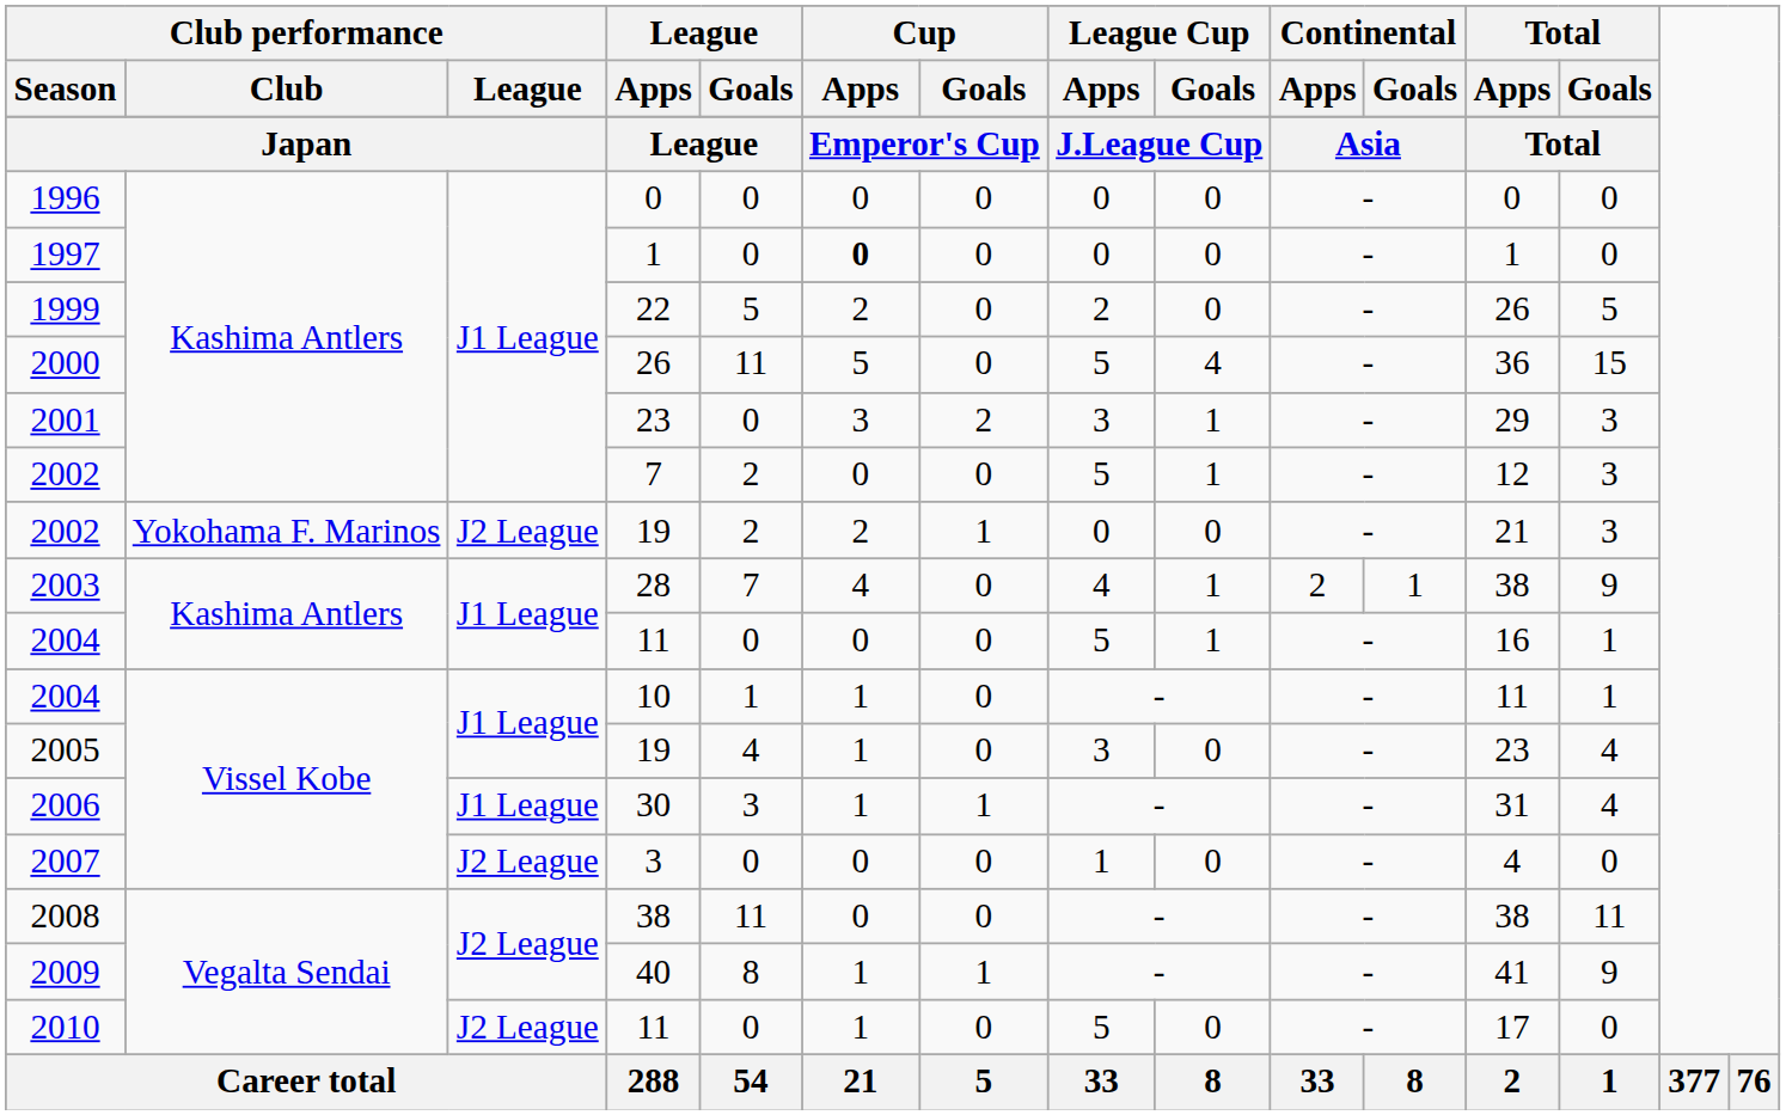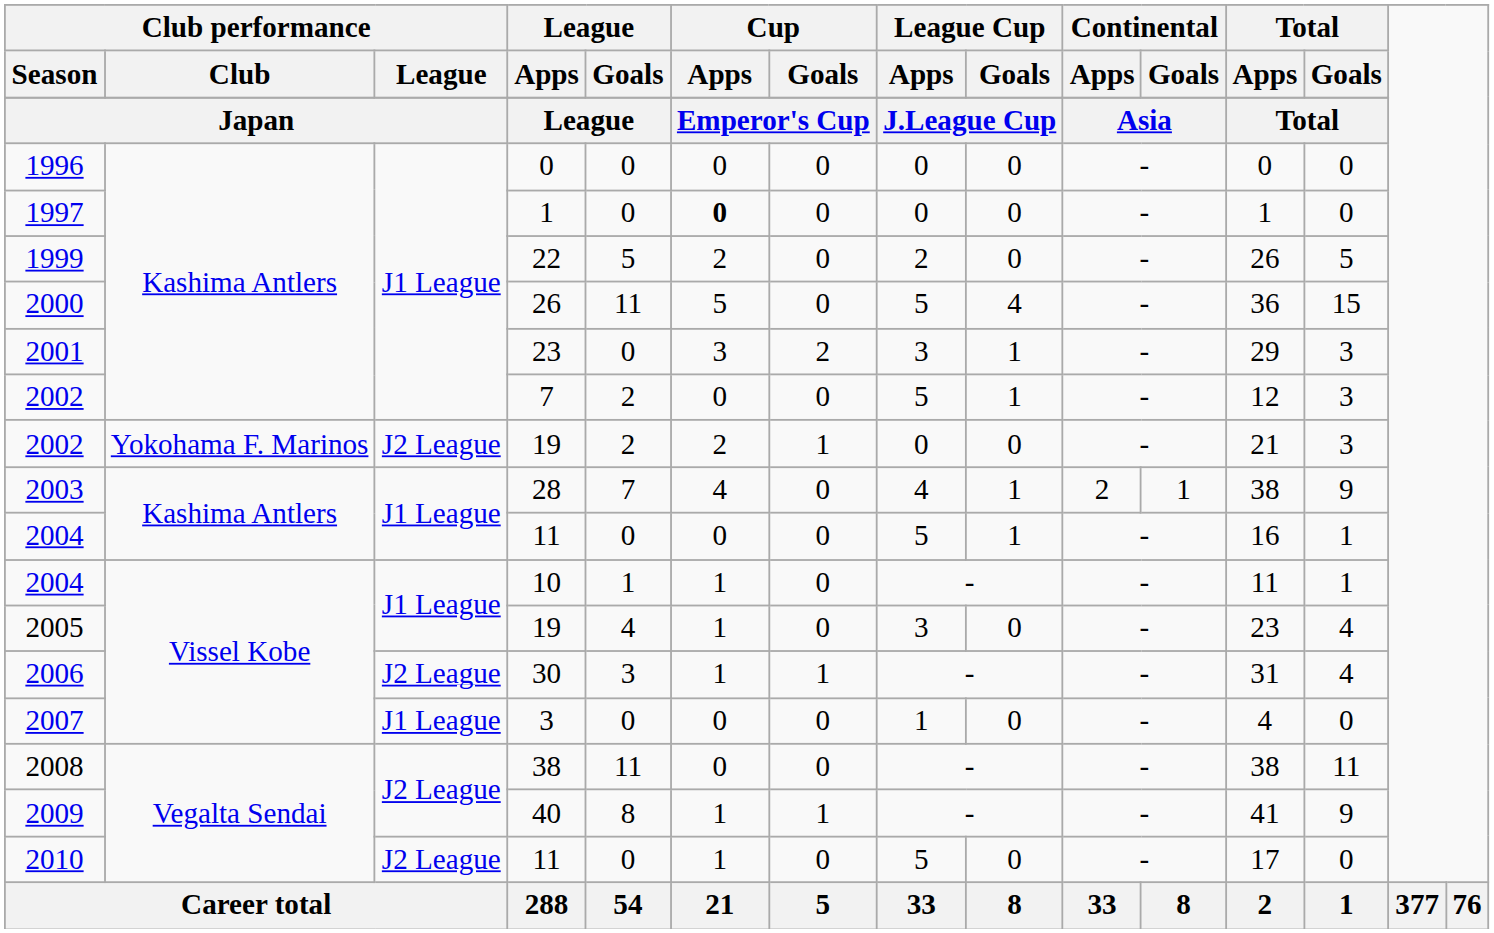 <table class="wikitable" style="text-align:center">
 <tr>
 <th colspan=3>Club performance</th>
 <th colspan=2>League</th>
 <th colspan=2>Cup</th>
 <th colspan=2>League Cup</th>
 <th colspan=2>Continental</th>
 <th colspan=2>Total</th>
 </tr>
 <tr>
 <th>Season</th>
 <th>Club</th>
 <th>League</th>
 <th>Apps</th>
 <th>Goals</th>
 <th>Apps</th>
 <th>Goals</th>
 <th>Apps</th>
 <th>Goals</th>
 <th>Apps</th>
 <th>Goals</th>
 <th>Apps</th>
 <th>Goals</th>
 </tr>
 <tr>
 </tr>
 <tr>
 <th colspan=3>Japan</th>
 <th colspan=2>League</th>
 <th colspan=2><a href='#'>Emperor's Cup</a></th>
 <th colspan=2><a href='#'>J.League Cup</a></th>
 <th colspan=2><a href='#'>Asia</a></th>
 <th colspan=2>Total</th>
 </tr>
 <tr>
 <td><a href='#'>1996</a></td>
 <td rowspan="6"><a href='#'>Kashima Antlers</a></td>
 <td rowspan="6"><a href='#'>J1 League</a></td>
 <td>0</td>
 <td>0</td>
 <td>0</td>
 <td>0</td>
 <td>0</td>
 <td>0</td>
 <td colspan="2">-</td>
 <td>0</td>
 <td>0</td>
 </tr>
 <tr>
 <td><a href='#'>1997</a></td>
 <td>1</td>
 <td>0</td>
 <td><strong>0</strong></td>
 <td>0</td>
 <td>0</td>
 <td>0</td>
 <td colspan="2">-</td>
 <td>1</td>
 <td>0</td>
 </tr>
 <tr>
 <td><a href='#'>1999</a></td>
 <td>22</td>
 <td>5</td>
 <td>2</td>
 <td>0</td>
 <td>2</td>
 <td>0</td>
 <td colspan="2">-</td>
 <td>26</td>
 <td>5</td>
 </tr>
 <tr>
 <td><a href='#'>2000</a></td>
 <td>26</td>
 <td>11</td>
 <td>5</td>
 <td>0</td>
 <td>5</td>
 <td>4</td>
 <td colspan="2">-</td>
 <td>36</td>
 <td>15</td>
 </tr>
 <tr>
 <td><a href='#'>2001</a></td>
 <td>23</td>
 <td>0</td>
 <td>3</td>
 <td>2</td>
 <td>3</td>
 <td>1</td>
 <td colspan="2">-</td>
 <td>29</td>
 <td>3</td>
 </tr>
 <tr>
 <td><a href='#'>2002</a></td>
 <td>7</td>
 <td>2</td>
 <td>0</td>
 <td>0</td>
 <td>5</td>
 <td>1</td>
 <td colspan="2">-</td>
 <td>12</td>
 <td>3</td>
 </tr>
 <tr>
 <td><a href='#'>2002</a></td>
 <td><a href='#'>Yokohama F. Marinos</a></td>
 <td><a href='#'>J2 League</a></td>
 <td>19</td>
 <td>2</td>
 <td>2</td>
 <td>1</td>
 <td>0</td>
 <td>0</td>
 <td colspan="2">-</td>
 <td>21</td>
 <td>3</td>
 </tr>
 <tr>
 <td><a href='#'>2003</a></td>
 <td rowspan="2"><a href='#'>Kashima Antlers</a></td>
 <td rowspan="2"><a href='#'>J1 League</a></td>
 <td>28</td>
 <td>7</td>
 <td>4</td>
 <td>0</td>
 <td>4</td>
 <td>1</td>
 <td>2</td>
 <td>1</td>
 <td>38</td>
 <td>9</td>
 </tr>
 <tr>
 <td><a href='#'>2004</a></td>
 <td>11</td>
 <td>0</td>
 <td>0</td>
 <td>0</td>
 <td>5</td>
 <td>1</td>
 <td colspan="2">-</td>
 <td>16</td>
 <td>1</td>
 </tr>
 <tr>
 <td><a href='#'>2004</a></td>
 <td rowspan="4"><a href='#'>Vissel Kobe</a></td>
 <td rowspan="2"><a href='#'>J1 League</a></td>
 <td>10</td>
 <td>1</td>
 <td>1</td>
 <td>0</td>
 <td colspan="2">-</td>
 <td colspan="2">-</td>
 <td>11</td>
 <td>1</td>
 </tr>
 <tr>
 <td>2005</td>
 <td>19</td>
 <td>4</td>
 <td>1</td>
 <td>0</td>
 <td>3</td>
 <td>0</td>
 <td colspan="2">-</td>
 <td>23</td>
 <td>4</td>
 </tr>
 <tr>
 <td><a href='#'>2006</a></td>
-<td><a href='#'>J1 League</a></td>
+<td><a href='#'>J2 League</a></td>
 <td>30</td>
 <td>3</td>
 <td>1</td>
 <td>1</td>
 <td colspan="2">-</td>
 <td colspan="2">-</td>
 <td>31</td>
 <td>4</td>
 </tr>
 <tr>
 <td><a href='#'>2007</a></td>
-<td><a href='#'>J2 League</a></td>
+<td><a href='#'>J1 League</a></td>
 <td>3</td>
 <td>0</td>
 <td>0</td>
 <td>0</td>
 <td>1</td>
 <td>0</td>
 <td colspan="2">-</td>
 <td>4</td>
 <td>0</td>
 </tr>
 <tr>
 <td>2008</td>
 <td rowspan="3"><a href='#'>Vegalta Sendai</a></td>
 <td rowspan="2"><a href='#'>J2 League</a></td>
 <td>38</td>
 <td>11</td>
 <td>0</td>
 <td>0</td>
 <td colspan="2">-</td>
 <td colspan="2">-</td>
 <td>38</td>
 <td>11</td>
 </tr>
 <tr>
 <td><a href='#'>2009</a></td>
 <td>40</td>
 <td>8</td>
 <td>1</td>
 <td>1</td>
 <td colspan="2">-</td>
 <td colspan="2">-</td>
 <td>41</td>
 <td>9</td>
 </tr>
 <tr>
 <td><a href='#'>2010</a></td>
 <td><a href='#'>J2 League</a></td>
 <td>11</td>
 <td>0</td>
 <td>1</td>
 <td>0</td>
 <td>5</td>
 <td>0</td>
 <td colspan="2">-</td>
 <td>17</td>
 <td>0</td>
 </tr>
 <tr>
 <th colspan=3>Career total</th>
 <th>288</th>
 <th>54</th>
 <th>21</th>
 <th>5</th>
 <th>33</th>
 <th>8</th>
 <th>33</th>
 <th>8</th>
 <th>2</th>
 <th>1</th>
 <th>377</th>
 <th>76</th>
 </tr>
 </table>
